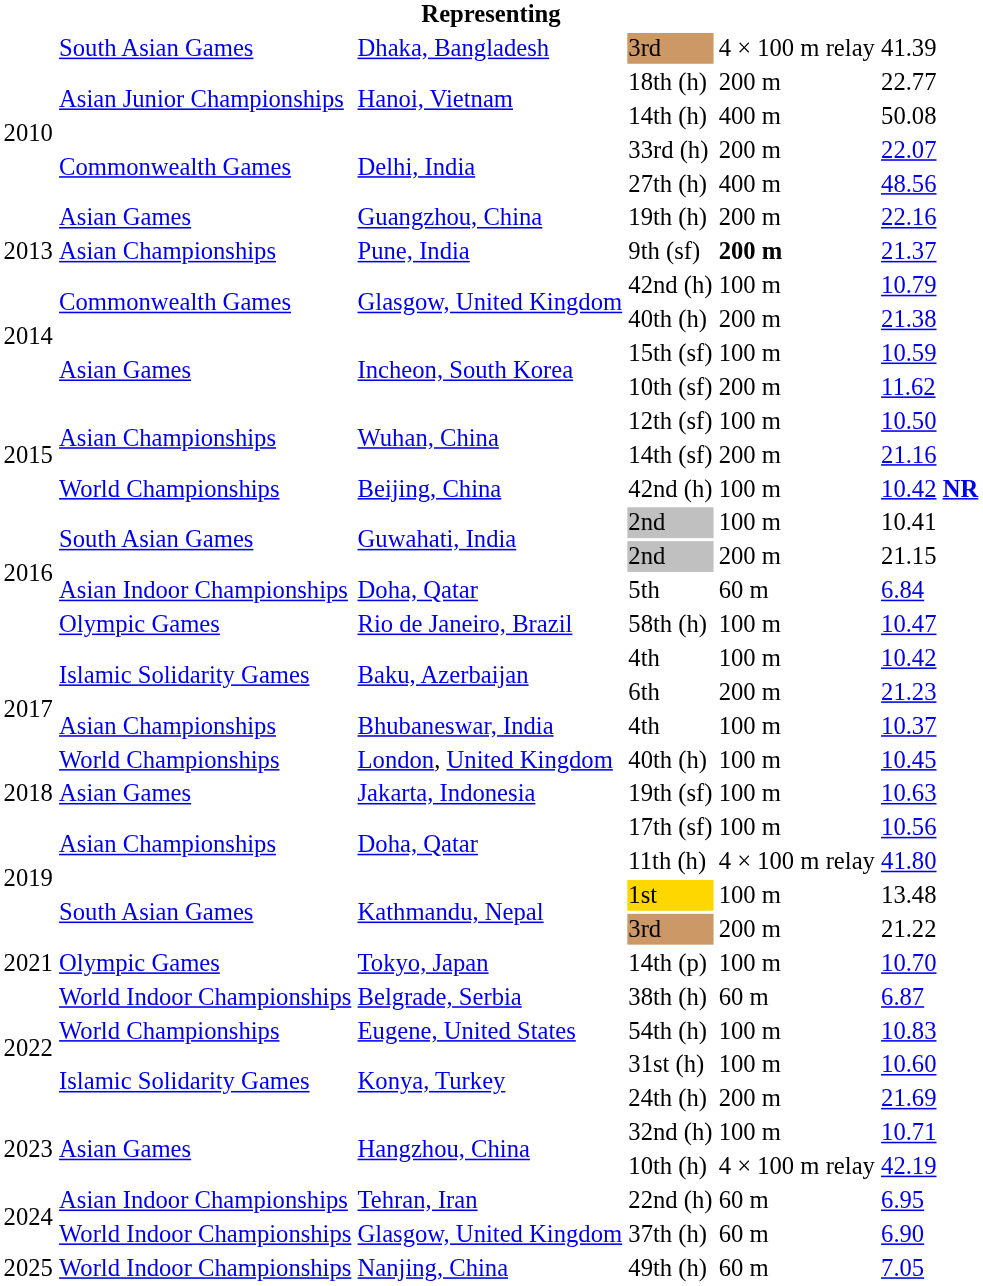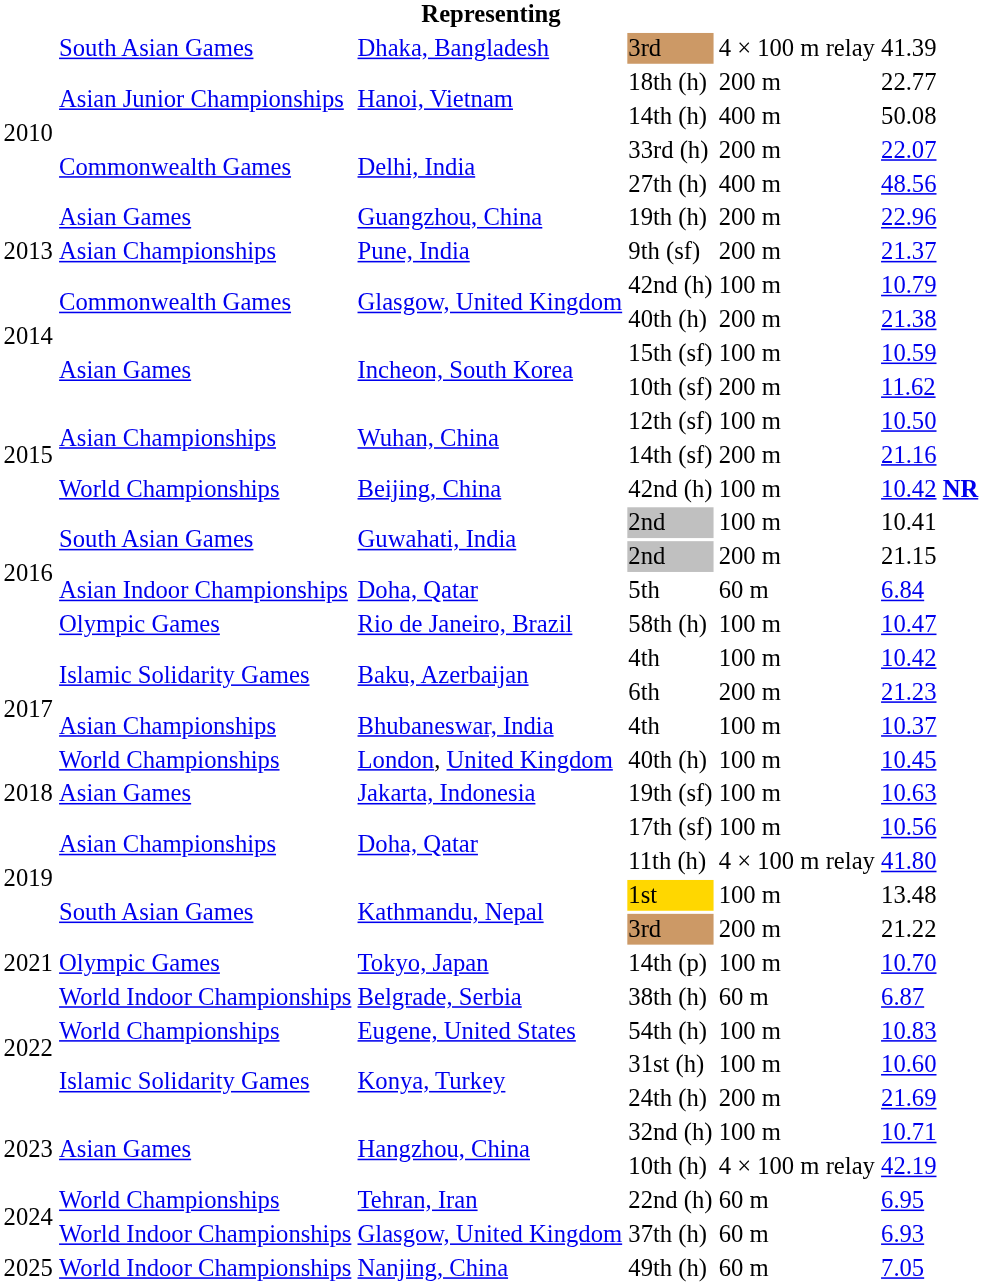 <table>
 <tr>
 <th colspan="6">Representing </th>
 </tr>
 <tr>
 <td rowspan=6>2010</td>
 <td><a href='#'>South Asian Games</a></td>
 <td><a href='#'>Dhaka, Bangladesh</a></td>
 <td bgcolor=cc9966>3rd</td>
 <td>4 × 100 m relay</td>
 <td>41.39</td>
 </tr>
 <tr>
 <td rowspan=2><a href='#'>Asian Junior Championships</a></td>
 <td rowspan=2><a href='#'>Hanoi, Vietnam</a></td>
 <td>18th (h)</td>
 <td>200 m</td>
 <td>22.77</td>
 </tr>
 <tr>
 <td>14th (h)</td>
 <td>400 m</td>
 <td>50.08</td>
 </tr>
 <tr>
 <td rowspan=2><a href='#'>Commonwealth Games</a></td>
 <td rowspan=2><a href='#'>Delhi, India</a></td>
 <td>33rd (h)</td>
 <td>200 m</td>
 <td><a href='#'>22.07</a></td>
 </tr>
 <tr>
 <td>27th (h)</td>
 <td>400 m</td>
 <td><a href='#'>48.56</a></td>
 </tr>
 <tr>
 <td><a href='#'>Asian Games</a></td>
 <td><a href='#'>Guangzhou, China</a></td>
 <td>19th (h)</td>
 <td>200 m</td>
-<td><a href='#'>22.16</a></td>
+<td><a href='#'>22.96</a></td>
 </tr>
 <tr>
 <td>2013</td>
 <td><a href='#'>Asian Championships</a></td>
 <td><a href='#'>Pune, India</a></td>
 <td>9th (sf)</td>
-<td><strong>200 m</strong></td>
+<td>200 m</td>
 <td><a href='#'>21.37</a></td>
 </tr>
 <tr>
 <td rowspan=4>2014</td>
 <td rowspan=2><a href='#'>Commonwealth Games</a></td>
 <td rowspan=2><a href='#'>Glasgow, United Kingdom</a></td>
 <td>42nd (h)</td>
 <td>100 m</td>
 <td><a href='#'>10.79</a></td>
 </tr>
 <tr>
 <td>40th (h)</td>
 <td>200 m</td>
 <td><a href='#'>21.38</a></td>
 </tr>
 <tr>
 <td rowspan=2><a href='#'>Asian Games</a></td>
 <td rowspan=2><a href='#'>Incheon, South Korea</a></td>
 <td>15th (sf)</td>
 <td>100 m</td>
 <td><a href='#'>10.59</a></td>
 </tr>
 <tr>
 <td>10th (sf)</td>
 <td>200 m</td>
 <td><a href='#'>11.62</a></td>
 </tr>
 <tr>
 <td rowspan=3>2015</td>
 <td rowspan=2><a href='#'>Asian Championships</a></td>
 <td rowspan=2><a href='#'>Wuhan, China</a></td>
 <td>12th (sf)</td>
 <td>100 m</td>
 <td><a href='#'>10.50</a></td>
 </tr>
 <tr>
 <td>14th (sf)</td>
 <td>200 m</td>
 <td><a href='#'>21.16</a></td>
 </tr>
 <tr>
 <td><a href='#'>World Championships</a></td>
 <td><a href='#'>Beijing, China</a></td>
 <td>42nd (h)</td>
 <td>100 m</td>
 <td><a href='#'>10.42</a> <strong><a href='#'>NR</a></strong></td>
 </tr>
 <tr>
 <td rowspan=4>2016</td>
 <td rowspan=2><a href='#'>South Asian Games</a></td>
 <td rowspan=2><a href='#'>Guwahati, India</a></td>
 <td bgcolor=silver>2nd</td>
 <td>100 m</td>
 <td>10.41</td>
 </tr>
 <tr>
 <td bgcolor=silver>2nd</td>
 <td>200 m</td>
 <td>21.15</td>
 </tr>
 <tr>
 <td><a href='#'>Asian Indoor Championships</a></td>
 <td><a href='#'>Doha, Qatar</a></td>
 <td>5th</td>
 <td>60 m</td>
 <td><a href='#'>6.84</a></td>
 </tr>
 <tr>
 <td><a href='#'>Olympic Games</a></td>
 <td><a href='#'>Rio de Janeiro, Brazil</a></td>
 <td>58th (h)</td>
 <td>100 m</td>
 <td><a href='#'>10.47</a></td>
 </tr>
 <tr>
 <td rowspan=4>2017</td>
 <td rowspan=2><a href='#'>Islamic Solidarity Games</a></td>
 <td rowspan=2><a href='#'>Baku, Azerbaijan</a></td>
 <td>4th</td>
 <td>100 m</td>
 <td><a href='#'>10.42</a></td>
 </tr>
 <tr>
 <td>6th</td>
 <td>200 m</td>
 <td><a href='#'>21.23</a></td>
 </tr>
 <tr>
 <td><a href='#'>Asian Championships</a></td>
 <td><a href='#'>Bhubaneswar, India</a></td>
 <td>4th</td>
 <td>100 m</td>
 <td><a href='#'>10.37</a></td>
 </tr>
 <tr>
 <td><a href='#'>World Championships</a></td>
 <td><a href='#'>London</a>, <a href='#'>United Kingdom</a></td>
 <td>40th (h)</td>
 <td>100 m</td>
 <td><a href='#'>10.45</a></td>
 </tr>
 <tr>
 <td>2018</td>
 <td><a href='#'>Asian Games</a></td>
 <td><a href='#'>Jakarta, Indonesia</a></td>
 <td>19th (sf)</td>
 <td>100 m</td>
 <td><a href='#'>10.63</a></td>
 </tr>
 <tr>
 <td rowspan=4>2019</td>
 <td rowspan=2><a href='#'>Asian Championships</a></td>
 <td rowspan=2><a href='#'>Doha, Qatar</a></td>
 <td>17th (sf)</td>
 <td>100 m</td>
 <td><a href='#'>10.56</a></td>
 </tr>
 <tr>
 <td>11th (h)</td>
 <td>4 × 100 m relay</td>
 <td><a href='#'>41.80</a></td>
 </tr>
 <tr>
 <td rowspan=2><a href='#'>South Asian Games</a></td>
 <td rowspan=2><a href='#'>Kathmandu, Nepal</a></td>
 <td bgcolor=gold>1st</td>
 <td>100 m</td>
 <td>13.48</td>
 </tr>
 <tr>
 <td bgcolor=cc9966>3rd</td>
 <td>200 m</td>
 <td>21.22</td>
 </tr>
 <tr>
 <td>2021</td>
 <td><a href='#'>Olympic Games</a></td>
 <td><a href='#'>Tokyo, Japan</a></td>
 <td>14th (p)</td>
 <td>100 m</td>
 <td><a href='#'>10.70</a></td>
 </tr>
 <tr>
 <td rowspan=4>2022</td>
 <td><a href='#'>World Indoor Championships</a></td>
 <td><a href='#'>Belgrade, Serbia</a></td>
 <td>38th (h)</td>
 <td>60 m</td>
 <td><a href='#'>6.87</a></td>
 </tr>
 <tr>
 <td><a href='#'>World Championships</a></td>
 <td><a href='#'>Eugene, United States</a></td>
 <td>54th (h)</td>
 <td>100 m</td>
 <td><a href='#'>10.83</a></td>
 </tr>
 <tr>
 <td rowspan=2><a href='#'>Islamic Solidarity Games</a></td>
 <td rowspan=2><a href='#'>Konya, Turkey</a></td>
 <td>31st (h)</td>
 <td>100 m</td>
 <td><a href='#'>10.60</a></td>
 </tr>
 <tr>
 <td>24th (h)</td>
 <td>200 m</td>
 <td><a href='#'>21.69</a></td>
 </tr>
 <tr>
 <td rowspan=2>2023</td>
 <td rowspan=2><a href='#'>Asian Games</a></td>
 <td rowspan=2><a href='#'>Hangzhou, China</a></td>
 <td>32nd (h)</td>
 <td>100 m</td>
 <td><a href='#'>10.71</a></td>
 </tr>
 <tr>
 <td>10th (h)</td>
 <td>4 × 100 m relay</td>
 <td><a href='#'>42.19</a></td>
 </tr>
 <tr>
 <td rowspan=2>2024</td>
-<td><a href='#'>Asian Indoor Championships</a></td>
+<td><a href='#'>World Championships</a></td>
 <td><a href='#'>Tehran, Iran</a></td>
 <td>22nd (h)</td>
 <td>60 m</td>
 <td><a href='#'>6.95</a></td>
 </tr>
 <tr>
 <td><a href='#'>World Indoor Championships</a></td>
 <td><a href='#'>Glasgow, United Kingdom</a></td>
 <td>37th (h)</td>
 <td>60 m</td>
-<td><a href='#'>6.90</a></td>
+<td><a href='#'>6.93</a></td>
 </tr>
 <tr>
 <td>2025</td>
 <td><a href='#'>World Indoor Championships</a></td>
 <td><a href='#'>Nanjing, China</a></td>
 <td>49th (h)</td>
 <td>60 m</td>
 <td><a href='#'>7.05</a></td>
 </tr>
 </table>
